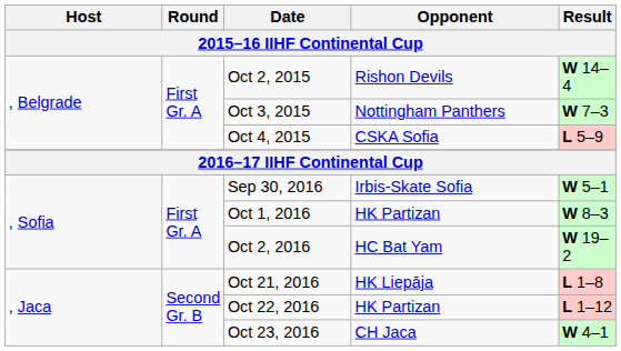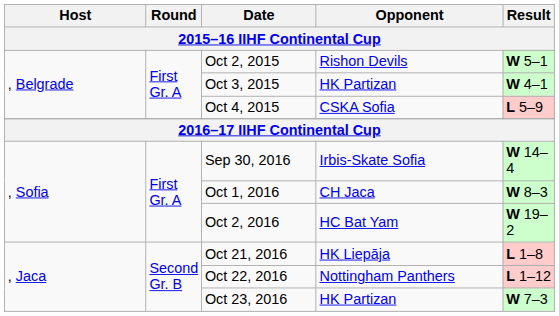 <table class="wikitable">
 <tr>
 <th width=150>Host</th>
 <th width=50>Round</th>
 <th width=120>Date</th>
 <th width=200>Opponent</th>
 <th width=50>Result</th>
 </tr>
 <tr>
 <th colspan=5 align=center><a href='#'>2015–16 IIHF Continental Cup</a></th>
 </tr>
 <tr>
 <td rowspan=3>, <a href='#'>Belgrade</a></td>
 <td rowspan=3><a href='#'>First<br>Gr. A</a></td>
 <td>Oct 2, 2015</td>
 <td> <a href='#'>Rishon Devils</a></td>
-<td bgcolor=ccffcc><strong>W</strong> 14–4</td>
+<td bgcolor=ccffcc><strong>W</strong> 5–1</td>
 </tr>
 <tr>
 <td>Oct 3, 2015</td>
-<td> <a href='#'>Nottingham Panthers</a></td>
-<td bgcolor=ccffcc><strong>W</strong> 7–3</td>
+<td> <a href='#'>HK Partizan</a></td>
+<td bgcolor=ccffcc><strong>W</strong> 4–1</td>
 </tr>
 <tr>
 <td>Oct 4, 2015</td>
 <td> <a href='#'>CSKA Sofia</a></td>
 <td bgcolor=ffcccc><strong>L</strong> 5–9</td>
 </tr>
 <tr>
 </tr>
 <tr>
 <th colspan=5 align=center><a href='#'>2016–17 IIHF Continental Cup</a></th>
 </tr>
 <tr>
 <td rowspan=3>, <a href='#'>Sofia</a></td>
 <td rowspan=3><a href='#'>First<br>Gr. A</a></td>
 <td>Sep 30, 2016</td>
 <td> <a href='#'>Irbis-Skate Sofia</a></td>
-<td bgcolor=ccffcc><strong>W</strong> 5–1</td>
+<td bgcolor=ccffcc><strong>W</strong> 14–4</td>
 </tr>
 <tr>
 <td>Oct 1, 2016</td>
-<td> <a href='#'>HK Partizan</a></td>
+<td> <a href='#'>CH Jaca</a></td>
 <td bgcolor=ccffcc><strong>W</strong> 8–3</td>
 </tr>
 <tr>
 <td>Oct 2, 2016</td>
 <td> <a href='#'>HC Bat Yam</a></td>
 <td bgcolor=ccffcc><strong>W</strong> 19–2</td>
 </tr>
 <tr>
 <td rowspan=3>, <a href='#'>Jaca</a></td>
 <td rowspan=3><a href='#'>Second<br>Gr. B</a></td>
 <td>Oct 21, 2016</td>
 <td> <a href='#'>HK Liepāja</a></td>
 <td bgcolor=ffcccc><strong>L</strong> 1–8</td>
 </tr>
 <tr>
 <td>Oct 22, 2016</td>
-<td> <a href='#'>HK Partizan</a></td>
+<td> <a href='#'>Nottingham Panthers</a></td>
 <td bgcolor=ffcccc><strong>L</strong> 1–12</td>
 </tr>
 <tr>
 <td>Oct 23, 2016</td>
-<td> <a href='#'>CH Jaca</a></td>
-<td bgcolor=ccffcc><strong>W</strong> 4–1</td>
+<td> <a href='#'>HK Partizan</a></td>
+<td bgcolor=ccffcc><strong>W</strong> 7–3</td>
 </tr>
 </table>
